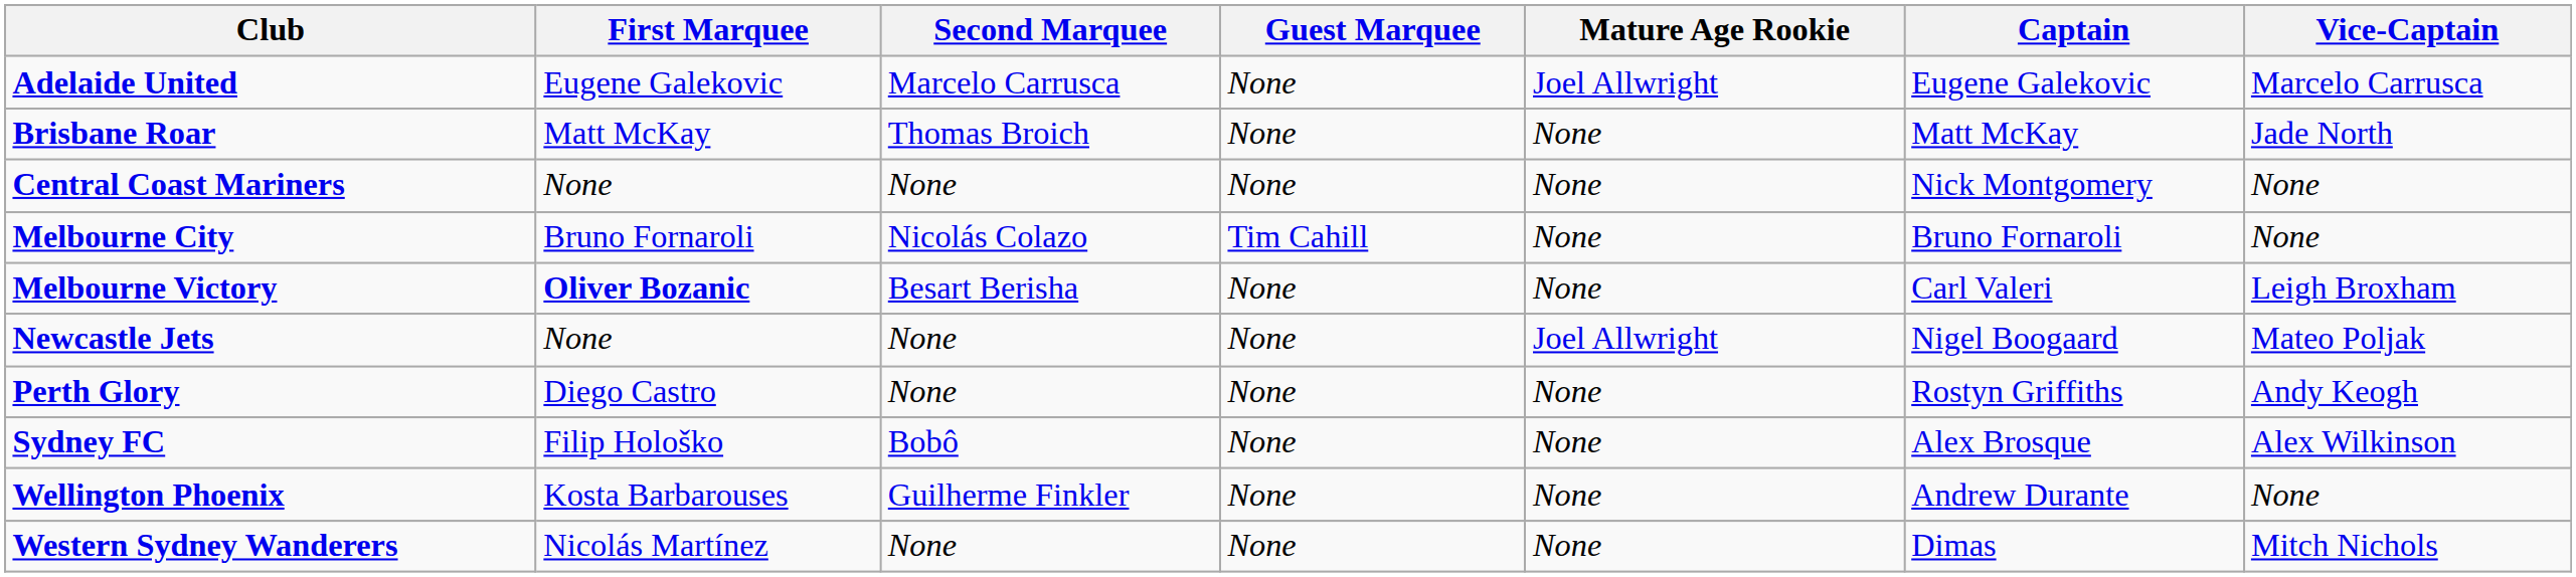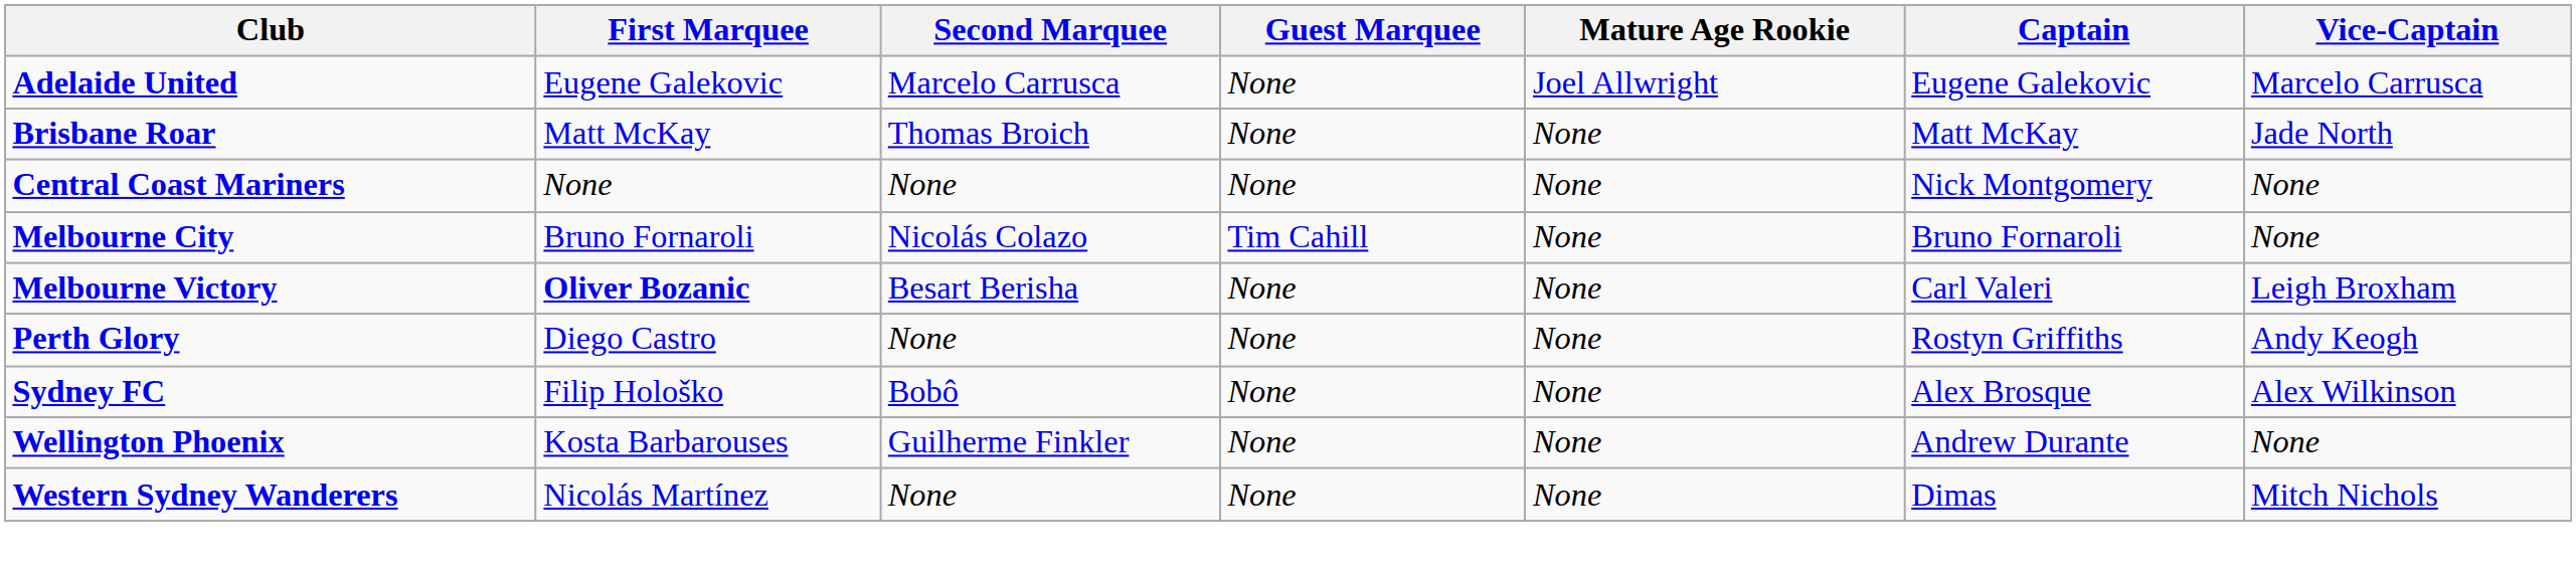 <table class="wikitable" style="width:100%">
 <tr>
 <th>Club</th>
 <th><a href='#'>First Marquee</a></th>
 <th><a href='#'>Second Marquee</a></th>
 <th><a href='#'>Guest Marquee</a></th>
 <th>Mature Age Rookie</th>
 <th><a href='#'>Captain</a></th>
 <th><a href='#'>Vice-Captain</a></th>
 </tr>
 <tr style="vertical-align:top;">
 <td><strong><a href='#'>Adelaide United</a></strong></td>
 <td> <a href='#'>Eugene Galekovic</a></td>
 <td> <a href='#'>Marcelo Carrusca</a></td>
 <td><em>None</em></td>
 <td> <a href='#'>Joel Allwright</a></td>
 <td> <a href='#'>Eugene Galekovic</a></td>
 <td> <a href='#'>Marcelo Carrusca</a></td>
 </tr>
 <tr style="vertical-align:top;">
 <td><strong><a href='#'>Brisbane Roar</a></strong></td>
 <td> <a href='#'>Matt McKay</a></td>
 <td> <a href='#'>Thomas Broich</a></td>
 <td><em>None</em></td>
 <td><em>None</em></td>
 <td> <a href='#'>Matt McKay</a></td>
 <td> <a href='#'>Jade North</a></td>
 </tr>
 <tr style="vertical-align:top;">
 <td><strong><a href='#'>Central Coast Mariners</a></strong></td>
 <td><em>None</em></td>
 <td><em>None</em></td>
 <td><em>None</em></td>
 <td><em>None</em></td>
 <td> <a href='#'>Nick Montgomery</a></td>
 <td><em>None</em></td>
 </tr>
 <tr style="vertical-align:top;">
 <td><strong><a href='#'>Melbourne City</a></strong></td>
 <td> <a href='#'>Bruno Fornaroli</a></td>
 <td> <a href='#'>Nicolás Colazo</a></td>
 <td> <a href='#'>Tim Cahill</a></td>
 <td><em>None</em></td>
 <td> <a href='#'>Bruno Fornaroli</a></td>
 <td><em>None</em></td>
 </tr>
 <tr style="vertical-align:top;">
 <td><strong><a href='#'>Melbourne Victory</a></strong></td>
 <td><strong> <a href='#'>Oliver Bozanic</a></strong></td>
 <td> <a href='#'>Besart Berisha</a></td>
 <td><em>None</em></td>
 <td><em>None</em></td>
 <td> <a href='#'>Carl Valeri</a></td>
 <td> <a href='#'>Leigh Broxham</a></td>
 </tr>
 <tr style="vertical-align:top;">
-<td><strong><a href='#'>Newcastle Jets</a></strong></td>
-<td><em>None</em></td>
-<td><em>None</em></td>
-<td><em>None</em></td>
-<td> <a href='#'>Joel Allwright</a></td>
-<td> <a href='#'>Nigel Boogaard</a></td>
-<td> <a href='#'>Mateo Poljak</a></td>
-</tr>
-<tr style="vertical-align:top;">
 <td><strong><a href='#'>Perth Glory</a></strong></td>
 <td> <a href='#'>Diego Castro</a></td>
 <td><em>None</em></td>
 <td><em>None</em></td>
 <td><em>None</em></td>
 <td> <a href='#'>Rostyn Griffiths</a></td>
 <td> <a href='#'>Andy Keogh</a></td>
 </tr>
 <tr style="vertical-align:top;">
 <td><strong><a href='#'>Sydney FC</a></strong></td>
 <td> <a href='#'>Filip Hološko</a></td>
 <td> <a href='#'>Bobô</a></td>
 <td><em>None</em></td>
 <td><em>None</em></td>
 <td> <a href='#'>Alex Brosque</a></td>
 <td> <a href='#'>Alex Wilkinson</a></td>
 </tr>
 <tr style="vertical-align:top;">
 <td><strong><a href='#'>Wellington Phoenix</a></strong></td>
 <td> <a href='#'>Kosta Barbarouses</a></td>
 <td> <a href='#'>Guilherme Finkler</a></td>
 <td><em>None</em></td>
 <td><em>None</em></td>
 <td> <a href='#'>Andrew Durante</a></td>
 <td><em>None</em></td>
 </tr>
 <tr style="vertical-align:top;">
 <td><strong><a href='#'>Western Sydney Wanderers</a></strong></td>
 <td> <a href='#'>Nicolás Martínez</a></td>
 <td><em>None</em></td>
 <td><em>None</em></td>
 <td><em>None</em></td>
 <td> <a href='#'>Dimas</a></td>
 <td> <a href='#'>Mitch Nichols</a></td>
 </tr>
 </table>
